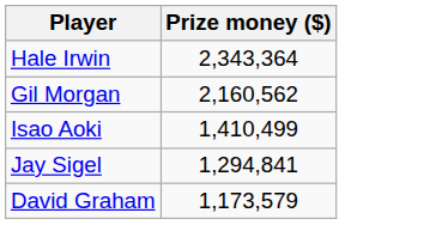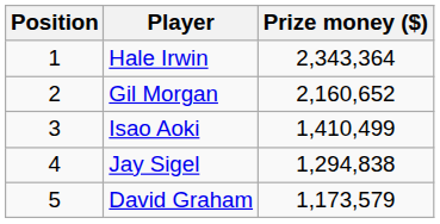 <table class="wikitable">
 <tr>
+<th>Position</th>
 <th>Player</th>
 <th>Prize money ($)</th>
 </tr>
 <tr>
+<td align=center>1</td>
 <td> <a href='#'>Hale Irwin</a></td>
 <td align=center>2,343,364</td>
 </tr>
 <tr>
+<td align=center>2</td>
 <td> <a href='#'>Gil Morgan</a></td>
-<td align=center>2,160,562</td>
+<td align=center>2,160,652</td>
 </tr>
 <tr>
+<td align=center>3</td>
 <td> <a href='#'>Isao Aoki</a></td>
 <td align=center>1,410,499</td>
 </tr>
 <tr>
+<td align=center>4</td>
 <td> <a href='#'>Jay Sigel</a></td>
-<td align=center>1,294,841</td>
+<td align=center>1,294,838</td>
 </tr>
 <tr>
+<td align=center>5</td>
 <td> <a href='#'>David Graham</a></td>
 <td align=center>1,173,579</td>
 </tr>
 </table>
